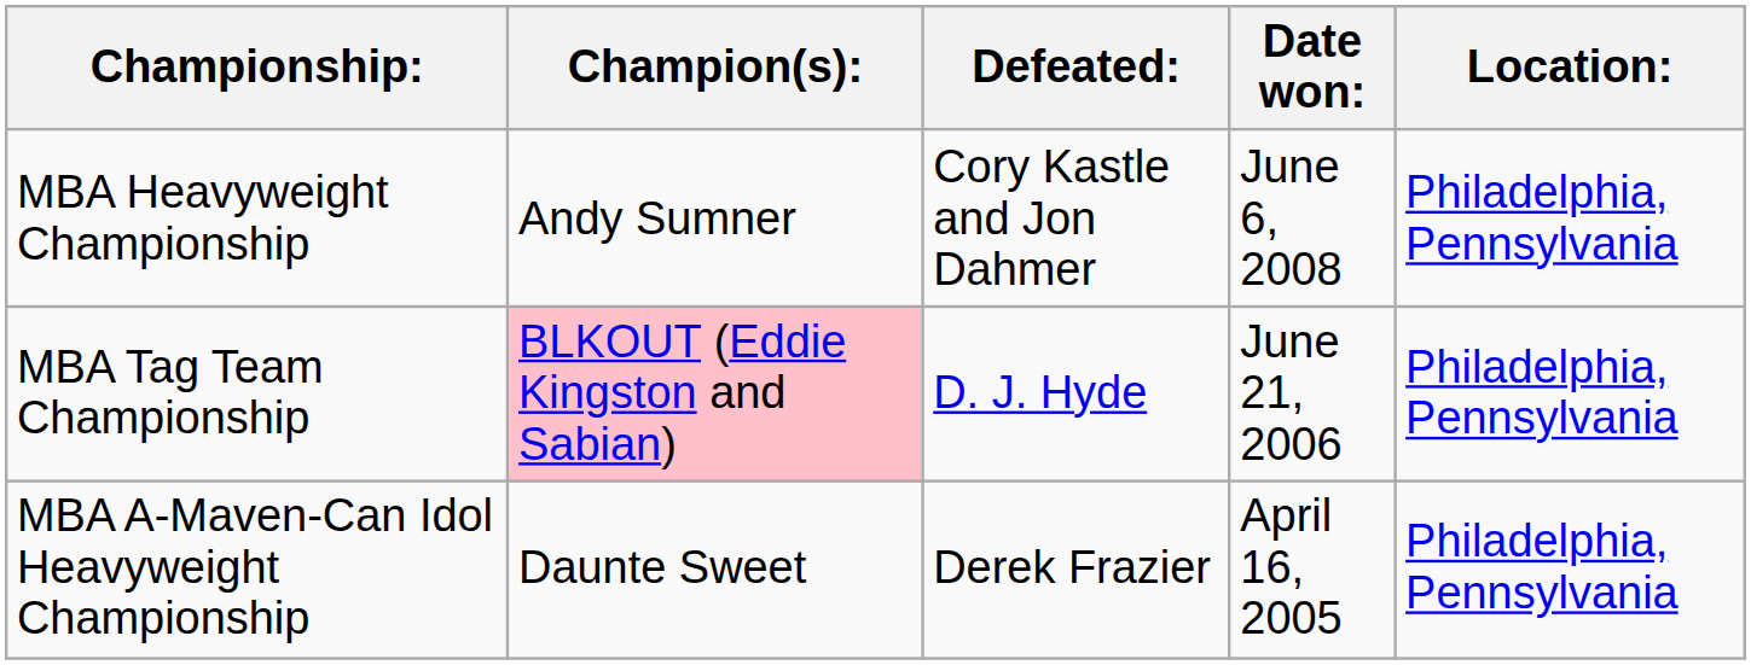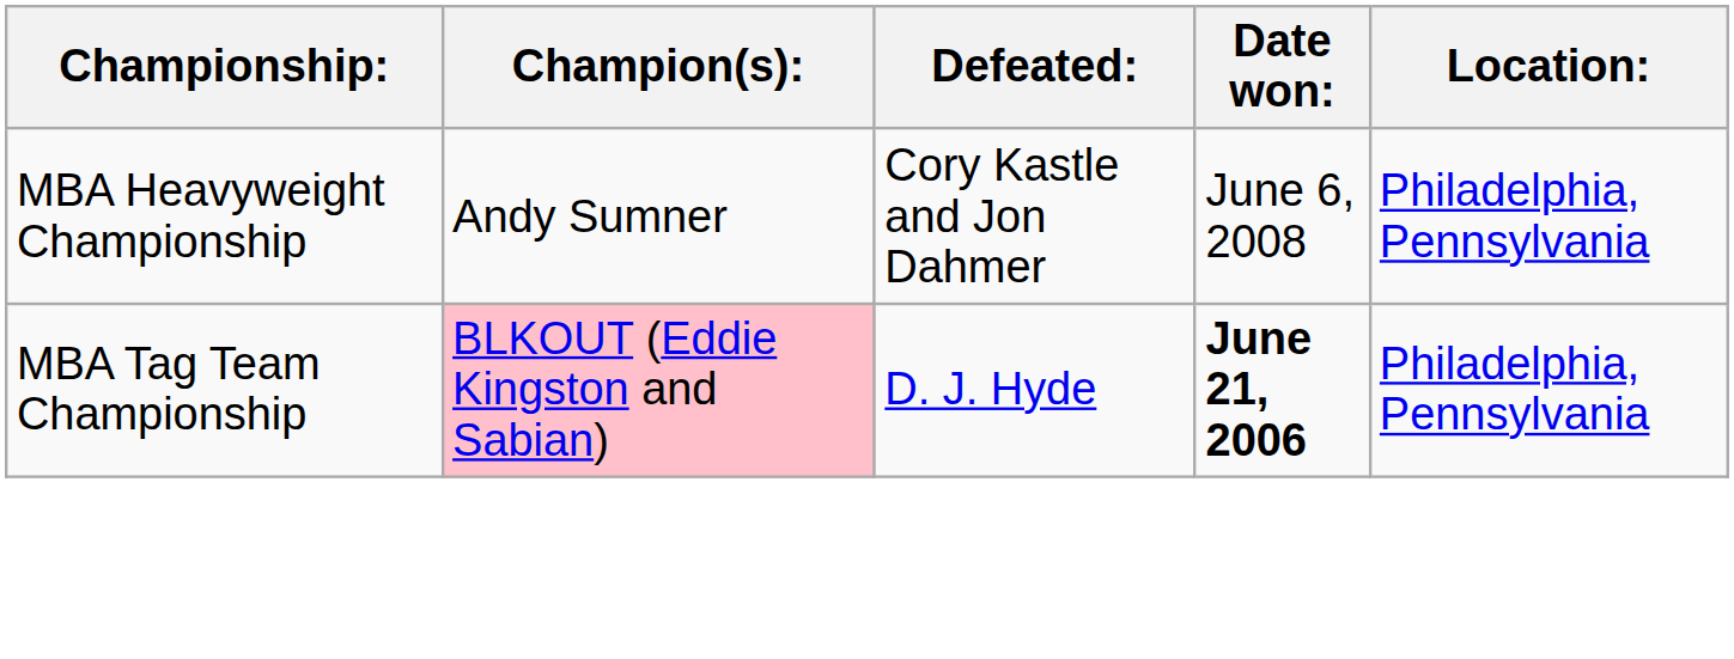 <table class="wikitable">
 <tr>
 <th><strong>Championship:</strong></th>
 <th><strong>Champion(s):</strong></th>
 <th><strong>Defeated:</strong></th>
 <th><strong>Date won:</strong></th>
 <th><strong>Location:</strong></th>
 </tr>
 <tr>
 <td>MBA Heavyweight Championship</td>
 <td>Andy Sumner</td>
 <td>Cory Kastle and Jon Dahmer</td>
 <td>June 6, 2008</td>
 <td><a href='#'>Philadelphia, Pennsylvania</a></td>
 </tr>
 <tr>
 <td>MBA Tag Team Championship</td>
 <td style="background: pink;"><a href='#'>BLKOUT</a> (<a href='#'>Eddie Kingston</a> and <a href='#'>Sabian</a>)</td>
 <td><a href='#'>D. J. Hyde</a></td>
-<td>June 21, 2006</td>
-<td><a href='#'>Philadelphia, Pennsylvania</a></td>
-</tr>
-<tr>
-<td>MBA A-Maven-Can Idol Heavyweight Championship</td>
-<td>Daunte Sweet</td>
-<td>Derek Frazier</td>
-<td>April 16, 2005</td>
+<td><strong>June 21, 2006</strong></td>
 <td><a href='#'>Philadelphia, Pennsylvania</a></td>
 </tr>
 </table>
